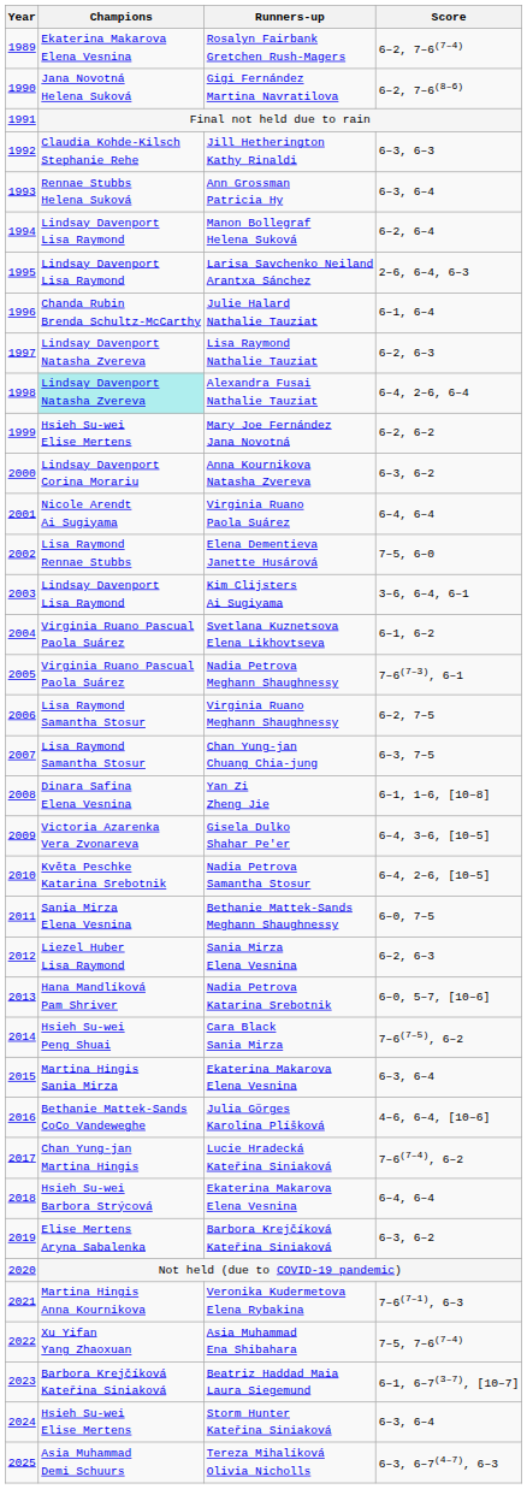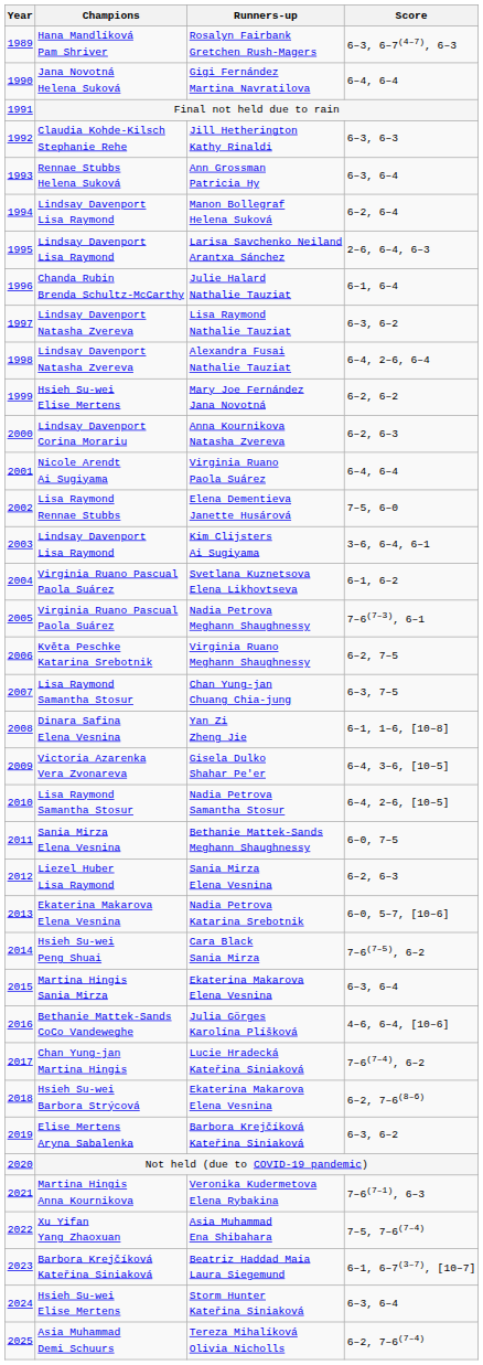 <table class="wikitable sortable" style="font-size:1.00em; line-height:1.5em;">
 <tr>
 <th>Year</th>
 <th>Champions</th>
 <th>Runners-up</th>
 <th>Score</th>
 </tr>
 <tr>
 <td><a href='#'>1989</a></td>
-<td> <a href='#'>Ekaterina Makarova</a> <br> <a href='#'>Elena Vesnina</a> </td>
+<td> <a href='#'>Hana Mandlíková</a><br> <a href='#'>Pam Shriver</a></td>
 <td> <a href='#'>Rosalyn Fairbank</a><br> <a href='#'>Gretchen Rush-Magers</a></td>
-<td>6–2, 7–6<sup>(7–4)</sup></td>
+<td>6–3, 6–7<sup>(4–7)</sup>, 6–3</td>
 </tr>
 <tr>
 <td><a href='#'>1990</a></td>
 <td> <a href='#'>Jana Novotná</a><br> <a href='#'>Helena Suková</a></td>
 <td> <a href='#'>Gigi Fernández</a><br> <a href='#'>Martina Navratilova</a></td>
-<td>6–2, 7–6<sup>(8–6)</sup></td>
+<td>6–4, 6–4</td>
 </tr>
 <tr>
 <td><a href='#'>1991</a></td>
 <td align="center" bgcolor="#f5f5f5" colspan=3>Final not held due to rain</td>
 </tr>
 <tr>
 <td><a href='#'>1992</a></td>
 <td> <a href='#'>Claudia Kohde-Kilsch</a><br> <a href='#'>Stephanie Rehe</a></td>
 <td> <a href='#'>Jill Hetherington</a><br> <a href='#'>Kathy Rinaldi</a></td>
 <td>6–3, 6–3</td>
 </tr>
 <tr>
 <td><a href='#'>1993</a></td>
 <td> <a href='#'>Rennae Stubbs</a><br> <a href='#'>Helena Suková</a> </td>
 <td> <a href='#'>Ann Grossman</a><br> <a href='#'>Patricia Hy</a></td>
 <td>6–3, 6–4</td>
 </tr>
 <tr>
 <td><a href='#'>1994</a></td>
 <td> <a href='#'>Lindsay Davenport</a><br> <a href='#'>Lisa Raymond</a></td>
 <td> <a href='#'>Manon Bollegraf</a><br> <a href='#'>Helena Suková</a></td>
 <td>6–2, 6–4</td>
 </tr>
 <tr>
 <td><a href='#'>1995</a></td>
 <td> <a href='#'>Lindsay Davenport</a> <br> <a href='#'>Lisa Raymond</a> </td>
 <td> <a href='#'>Larisa Savchenko Neiland</a><br> <a href='#'>Arantxa Sánchez</a></td>
 <td>2–6, 6–4, 6–3</td>
 </tr>
 <tr>
 <td><a href='#'>1996</a></td>
 <td> <a href='#'>Chanda Rubin</a><br> <a href='#'>Brenda Schultz-McCarthy</a></td>
 <td> <a href='#'>Julie Halard</a><br> <a href='#'>Nathalie Tauziat</a></td>
 <td>6–1, 6–4</td>
 </tr>
 <tr>
 <td><a href='#'>1997</a></td>
 <td> <a href='#'>Lindsay Davenport</a> <br> <a href='#'>Natasha Zvereva</a></td>
 <td> <a href='#'>Lisa Raymond</a><br> <a href='#'>Nathalie Tauziat</a></td>
-<td>6–2, 6–3</td>
+<td>6–3, 6–2</td>
 </tr>
 <tr>
 <td><a href='#'>1998</a></td>
-<td style="background: paleturquoise;"> <a href='#'>Lindsay Davenport</a> <br> <a href='#'>Natasha Zvereva</a> </td>
+<td> <a href='#'>Lindsay Davenport</a> <br> <a href='#'>Natasha Zvereva</a> </td>
 <td> <a href='#'>Alexandra Fusai</a><br> <a href='#'>Nathalie Tauziat</a></td>
 <td>6–4, 2–6, 6–4</td>
 </tr>
 <tr>
 <td><a href='#'>1999</a></td>
 <td> <a href='#'>Hsieh Su-wei</a> <br> <a href='#'>Elise Mertens</a> </td>
 <td> <a href='#'>Mary Joe Fernández</a><br> <a href='#'>Jana Novotná</a></td>
 <td>6–2, 6–2</td>
 </tr>
 <tr>
 <td><a href='#'>2000</a></td>
 <td> <a href='#'>Lindsay Davenport</a> <br> <a href='#'>Corina Morariu</a></td>
 <td> <a href='#'>Anna Kournikova</a><br> <a href='#'>Natasha Zvereva</a></td>
-<td>6–3, 6–2</td>
+<td>6–2, 6–3</td>
 </tr>
 <tr>
 <td><a href='#'>2001</a></td>
 <td> <a href='#'>Nicole Arendt</a><br> <a href='#'>Ai Sugiyama</a></td>
 <td> <a href='#'>Virginia Ruano</a><br> <a href='#'>Paola Suárez</a></td>
 <td>6–4, 6–4</td>
 </tr>
 <tr>
 <td><a href='#'>2002</a></td>
 <td> <a href='#'>Lisa Raymond</a> <br> <a href='#'>Rennae Stubbs</a> </td>
 <td> <a href='#'>Elena Dementieva</a><br> <a href='#'>Janette Husárová</a></td>
 <td>7–5, 6–0</td>
 </tr>
 <tr>
 <td><a href='#'>2003</a></td>
 <td> <a href='#'>Lindsay Davenport</a> <br> <a href='#'>Lisa Raymond</a> </td>
 <td> <a href='#'>Kim Clijsters</a><br> <a href='#'>Ai Sugiyama</a></td>
 <td>3–6, 6–4, 6–1</td>
 </tr>
 <tr>
 <td><a href='#'>2004</a></td>
 <td> <a href='#'>Virginia Ruano Pascual</a><br> <a href='#'>Paola Suárez</a></td>
 <td> <a href='#'>Svetlana Kuznetsova</a><br> <a href='#'>Elena Likhovtseva</a></td>
 <td>6–1, 6–2</td>
 </tr>
 <tr>
 <td><a href='#'>2005</a></td>
 <td> <a href='#'>Virginia Ruano Pascual</a> <br> <a href='#'>Paola Suárez</a> </td>
 <td> <a href='#'>Nadia Petrova</a><br> <a href='#'>Meghann Shaughnessy</a></td>
 <td>7–6<sup>(7–3)</sup>, 6–1</td>
 </tr>
 <tr>
 <td><a href='#'>2006</a></td>
-<td> <a href='#'>Lisa Raymond</a> <br> <a href='#'>Samantha Stosur</a></td>
+<td> <a href='#'>Květa Peschke</a><br> <a href='#'>Katarina Srebotnik</a></td>
 <td> <a href='#'>Virginia Ruano</a><br> <a href='#'>Meghann Shaughnessy</a></td>
 <td>6–2, 7–5</td>
 </tr>
 <tr>
 <td><a href='#'>2007</a></td>
 <td> <a href='#'>Lisa Raymond</a> <br> <a href='#'>Samantha Stosur</a> </td>
 <td> <a href='#'>Chan Yung-jan</a><br> <a href='#'>Chuang Chia-jung</a></td>
 <td>6–3, 7–5</td>
 </tr>
 <tr>
 <td><a href='#'>2008</a></td>
 <td> <a href='#'>Dinara Safina</a><br> <a href='#'>Elena Vesnina</a></td>
 <td> <a href='#'>Yan Zi</a><br> <a href='#'>Zheng Jie</a></td>
 <td>6–1, 1–6, [10–8]</td>
 </tr>
 <tr>
 <td><a href='#'>2009</a></td>
 <td> <a href='#'>Victoria Azarenka</a><br> <a href='#'>Vera Zvonareva</a></td>
 <td> <a href='#'>Gisela Dulko</a><br> <a href='#'>Shahar Pe'er</a></td>
 <td>6–4, 3–6, [10–5]</td>
 </tr>
 <tr>
 <td><a href='#'>2010</a></td>
-<td> <a href='#'>Květa Peschke</a><br> <a href='#'>Katarina Srebotnik</a></td>
+<td> <a href='#'>Lisa Raymond</a> <br> <a href='#'>Samantha Stosur</a></td>
 <td> <a href='#'>Nadia Petrova</a><br> <a href='#'>Samantha Stosur</a></td>
 <td>6–4, 2–6, [10–5]</td>
 </tr>
 <tr>
 <td><a href='#'>2011</a></td>
 <td> <a href='#'>Sania Mirza</a><br> <a href='#'>Elena Vesnina</a> </td>
 <td> <a href='#'>Bethanie Mattek-Sands</a><br> <a href='#'>Meghann Shaughnessy</a></td>
 <td>6–0, 7–5</td>
 </tr>
 <tr>
 <td><a href='#'>2012</a></td>
 <td> <a href='#'>Liezel Huber</a><br> <a href='#'>Lisa Raymond</a> </td>
 <td> <a href='#'>Sania Mirza</a><br> <a href='#'>Elena Vesnina</a></td>
 <td>6–2, 6–3</td>
 </tr>
 <tr>
 <td><a href='#'>2013</a></td>
-<td> <a href='#'>Hana Mandlíková</a><br> <a href='#'>Pam Shriver</a></td>
+<td> <a href='#'>Ekaterina Makarova</a> <br> <a href='#'>Elena Vesnina</a> </td>
 <td> <a href='#'>Nadia Petrova</a><br> <a href='#'>Katarina Srebotnik</a></td>
 <td>6–0, 5–7, [10–6]</td>
 </tr>
 <tr>
 <td><a href='#'>2014</a></td>
 <td> <a href='#'>Hsieh Su-wei</a><br> <a href='#'>Peng Shuai</a></td>
 <td> <a href='#'>Cara Black</a><br> <a href='#'>Sania Mirza</a></td>
 <td>7–6<sup>(7–5)</sup>, 6–2</td>
 </tr>
 <tr>
 <td><a href='#'>2015</a></td>
 <td> <a href='#'>Martina Hingis</a> <br> <a href='#'>Sania Mirza</a> </td>
 <td> <a href='#'>Ekaterina Makarova</a><br> <a href='#'>Elena Vesnina</a></td>
 <td>6–3, 6–4</td>
 </tr>
 <tr>
 <td><a href='#'>2016</a></td>
 <td> <a href='#'>Bethanie Mattek-Sands</a><br> <a href='#'>CoCo Vandeweghe</a></td>
 <td> <a href='#'>Julia Görges</a><br> <a href='#'>Karolína Plíšková</a></td>
 <td>4–6, 6–4, [10–6]</td>
 </tr>
 <tr>
 <td><a href='#'>2017</a></td>
 <td> <a href='#'>Chan Yung-jan</a><br> <a href='#'>Martina Hingis</a> </td>
 <td> <a href='#'>Lucie Hradecká</a><br> <a href='#'>Kateřina Siniaková</a></td>
 <td>7–6<sup>(7–4)</sup>, 6–2</td>
 </tr>
 <tr>
 <td><a href='#'>2018</a></td>
 <td> <a href='#'>Hsieh Su-wei</a> <br> <a href='#'>Barbora Strýcová</a></td>
 <td> <a href='#'>Ekaterina Makarova</a><br> <a href='#'>Elena Vesnina</a></td>
-<td>6–4, 6–4</td>
+<td>6–2, 7–6<sup>(8–6)</sup></td>
 </tr>
 <tr>
 <td><a href='#'>2019</a></td>
 <td> <a href='#'>Elise Mertens</a><br> <a href='#'>Aryna Sabalenka</a></td>
 <td> <a href='#'>Barbora Krejčíková</a><br> <a href='#'>Kateřina Siniaková</a></td>
 <td>6–3, 6–2</td>
 </tr>
 <tr>
 <td><a href='#'>2020</a></td>
 <td colspan=3 align="center" bgcolor="#f5f5f5">Not held (due to <a href='#'>COVID-19 pandemic</a>)</td>
 </tr>
 <tr>
 <td><a href='#'>2021</a></td>
 <td> <a href='#'>Martina Hingis</a><br> <a href='#'>Anna Kournikova</a></td>
 <td> <a href='#'>Veronika Kudermetova</a><br> <a href='#'>Elena Rybakina</a></td>
 <td>7–6<sup>(7–1)</sup>, 6–3</td>
 </tr>
 <tr>
 <td><a href='#'>2022</a></td>
 <td> <a href='#'>Xu Yifan</a><br> <a href='#'>Yang Zhaoxuan</a></td>
 <td> <a href='#'>Asia Muhammad</a><br> <a href='#'>Ena Shibahara</a></td>
 <td>7–5, 7–6<sup>(7–4)</sup></td>
 </tr>
 <tr>
 <td><a href='#'>2023</a></td>
 <td> <a href='#'>Barbora Krejčíková</a><br> <a href='#'>Kateřina Siniaková</a></td>
 <td> <a href='#'>Beatriz Haddad Maia</a><br> <a href='#'>Laura Siegemund</a></td>
 <td>6–1, 6–7<sup>(3–7)</sup>, [10–7]</td>
 </tr>
 <tr>
 <td><a href='#'>2024</a></td>
 <td> <a href='#'>Hsieh Su-wei</a> <br> <a href='#'>Elise Mertens</a> </td>
 <td> <a href='#'>Storm Hunter</a><br> <a href='#'>Kateřina Siniaková</a></td>
 <td>6–3, 6–4</td>
 </tr>
 <tr>
 <td><a href='#'>2025</a></td>
 <td> <a href='#'>Asia Muhammad</a><br> <a href='#'>Demi Schuurs</a></td>
 <td> <a href='#'>Tereza Mihalíková</a><br> <a href='#'>Olivia Nicholls</a></td>
-<td>6–3, 6–7<sup>(4–7)</sup>, 6–3</td>
+<td>6–2, 7–6<sup>(7–4)</sup></td>
 </tr>
 </table>
